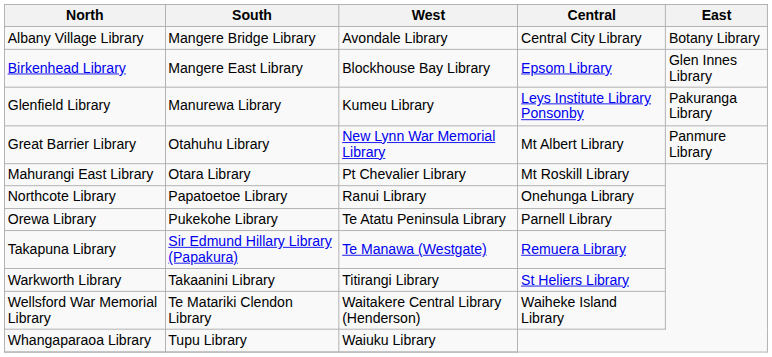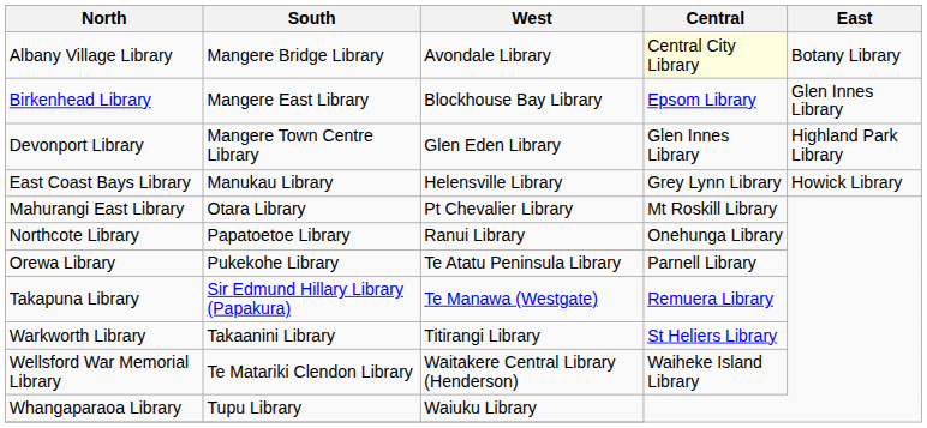 <table class="wikitable">
 <tr>
 <th>North</th>
 <th>South</th>
 <th>West</th>
 <th>Central</th>
 <th>East</th>
 </tr>
 <tr>
 <td>Albany Village Library</td>
 <td>Mangere Bridge Library</td>
 <td>Avondale Library</td>
-<td>Central City Library</td>
+<td style="background: lightyellow;">Central City Library</td>
 <td>Botany Library</td>
 </tr>
 <tr>
 <td><a href='#'>Birkenhead Library</a></td>
 <td>Mangere East Library</td>
 <td>Blockhouse Bay Library</td>
 <td><a href='#'>Epsom Library</a></td>
 <td>Glen Innes Library</td>
 </tr>
 <tr>
-<td>Glenfield Library</td>
-<td>Manurewa Library</td>
-<td>Kumeu Library</td>
-<td><a href='#'>Leys Institute Library Ponsonby</a></td>
-<td>Pakuranga Library</td>
+<td>Devonport Library</td>
+<td>Mangere Town Centre Library</td>
+<td>Glen Eden Library</td>
+<td>Glen Innes Library</td>
+<td>Highland Park Library</td>
 </tr>
 <tr>
-<td>Great Barrier Library</td>
-<td>Otahuhu Library</td>
-<td><a href='#'>New Lynn War Memorial Library</a></td>
-<td>Mt Albert Library</td>
-<td>Panmure Library</td>
+<td>East Coast Bays Library</td>
+<td>Manukau Library</td>
+<td>Helensville Library</td>
+<td>Grey Lynn Library</td>
+<td>Howick Library</td>
 </tr>
 <tr>
 <td>Mahurangi East Library</td>
 <td>Otara Library</td>
 <td>Pt Chevalier Library</td>
 <td>Mt Roskill Library</td>
 </tr>
 <tr>
 <td>Northcote Library</td>
 <td>Papatoetoe Library</td>
 <td>Ranui Library</td>
 <td>Onehunga Library</td>
 </tr>
 <tr>
 <td>Orewa Library</td>
 <td>Pukekohe Library</td>
 <td>Te Atatu Peninsula Library</td>
 <td>Parnell Library</td>
 </tr>
 <tr>
 <td>Takapuna Library</td>
 <td><a href='#'>Sir Edmund Hillary Library (Papakura)</a></td>
 <td><a href='#'>Te Manawa (Westgate)</a></td>
 <td><a href='#'>Remuera Library</a></td>
 </tr>
 <tr>
 <td>Warkworth Library</td>
 <td>Takaanini Library</td>
 <td>Titirangi Library</td>
 <td><a href='#'>St Heliers Library</a></td>
 </tr>
 <tr>
 <td>Wellsford War Memorial Library</td>
 <td>Te Matariki Clendon Library</td>
 <td>Waitakere Central Library (Henderson)</td>
 <td>Waiheke Island Library</td>
 </tr>
 <tr>
 <td>Whangaparaoa Library</td>
 <td>Tupu Library</td>
 <td>Waiuku Library</td>
 </tr>
 <tr>
 </tr>
 </table>
